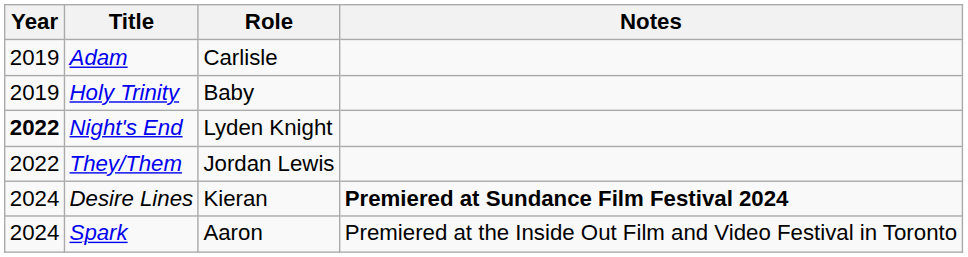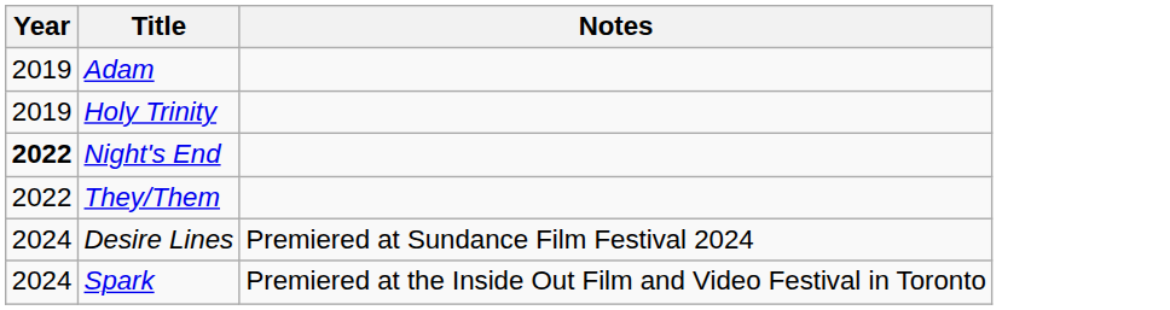 <table class="wikitable sortable">
 <tr>
 <th>Year</th>
 <th>Title</th>
-<th>Role</th>
 <th>Notes</th>
 </tr>
 <tr>
 <td>2019</td>
 <td><em><a href='#'>Adam</a></em></td>
-<td>Carlisle</td>
 <td></td>
 </tr>
 <tr>
 <td>2019</td>
 <td><em><a href='#'>Holy Trinity</a></em></td>
-<td>Baby</td>
 <td></td>
 </tr>
 <tr>
 <td><strong>2022</strong></td>
 <td><em><a href='#'>Night's End</a></em></td>
-<td>Lyden Knight</td>
 <td></td>
 </tr>
 <tr>
 <td>2022</td>
 <td><em><a href='#'>They/Them</a></em></td>
-<td>Jordan Lewis</td>
 <td></td>
 </tr>
 <tr>
 <td>2024</td>
 <td><em>Desire Lines</em></td>
-<td>Kieran</td>
-<td><strong>Premiered at Sundance Film Festival 2024</strong></td>
+<td>Premiered at Sundance Film Festival 2024</td>
 </tr>
 <tr>
 <td>2024</td>
 <td><em><a href='#'>Spark</a></em></td>
-<td>Aaron</td>
 <td>Premiered at the Inside Out Film and Video Festival in Toronto</td>
 </tr>
 </table>
